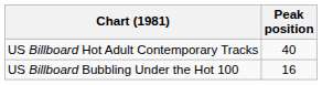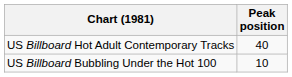 <table class="wikitable sortable">
 <tr>
 <th>Chart (1981)</th>
 <th>Peak<br>position</th>
 </tr>
 <tr>
 <td align="left">US <em>Billboard</em> Hot Adult Contemporary Tracks</td>
 <td style="text-align:center;">40</td>
 </tr>
 <tr>
 <td align="left">US <em>Billboard</em> Bubbling Under the Hot 100</td>
-<td style="text-align:center;">16</td>
+<td style="text-align:center;">10</td>
 </tr>
 </table>
